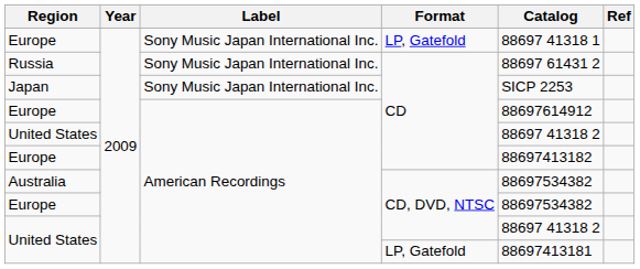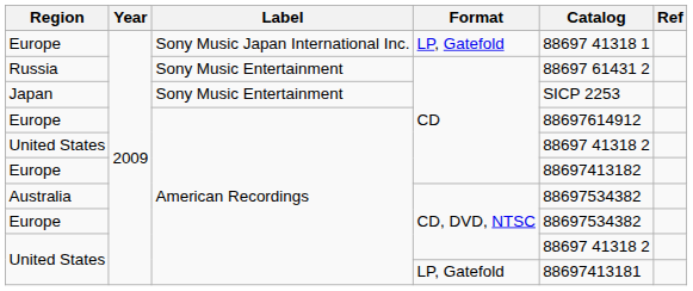 <table class="wikitable">
 <tr>
 <th>Region</th>
 <th>Year</th>
 <th>Label</th>
 <th>Format</th>
 <th>Catalog</th>
 <th>Ref</th>
 </tr>
 <tr>
 <td>Europe</td>
 <td rowspan="10">2009</td>
 <td>Sony Music Japan International Inc.</td>
 <td><a href='#'>LP</a>, <a href='#'>Gatefold</a></td>
 <td>88697 41318 1</td>
 <td></td>
 </tr>
 <tr>
 <td>Russia</td>
-<td>Sony Music Japan International Inc.</td>
+<td>Sony Music Entertainment</td>
 <td rowspan="5">CD</td>
 <td>88697 61431 2</td>
 <td></td>
 </tr>
 <tr>
 <td>Japan</td>
-<td>Sony Music Japan International Inc.</td>
+<td>Sony Music Entertainment</td>
 <td>SICP 2253</td>
 <td></td>
 </tr>
 <tr>
 <td>Europe</td>
 <td rowspan="7">American Recordings</td>
 <td>88697614912</td>
 <td></td>
 </tr>
 <tr>
 <td>United States</td>
 <td>88697 41318 2</td>
 <td></td>
 </tr>
 <tr>
 <td>Europe</td>
 <td>88697413182</td>
 <td></td>
 </tr>
 <tr>
 <td>Australia</td>
 <td rowspan="3">CD, DVD, <a href='#'>NTSC</a></td>
 <td>88697534382</td>
 <td></td>
 </tr>
 <tr>
 <td>Europe</td>
 <td>88697534382</td>
 <td></td>
 </tr>
 <tr>
 <td rowspan="2">United States</td>
 <td>88697 41318 2</td>
 <td></td>
 </tr>
 <tr>
 <td>LP, Gatefold</td>
 <td>88697413181</td>
 <td></td>
 </tr>
 </table>
